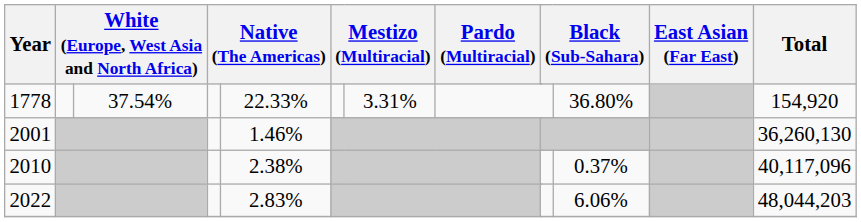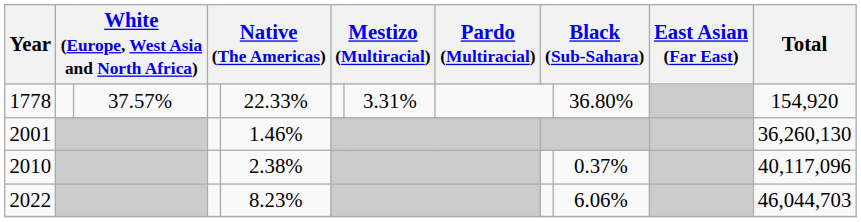 <table class="wikitable" style="text-align:center">
 <tr>
 <th colspan="1">Year</th>
 <th colspan=2><a href='#'>White</a><br><small>(<a href='#'>Europe</a>, <a href='#'>West Asia</a><br>and <a href='#'>North Africa</a>)</small></th>
 <th colspan=2><a href='#'>Native</a><br><small>(<a href='#'>The Americas</a>)</small></th>
 <th colspan=2><a href='#'>Mestizo</a><br><small>(<a href='#'>Multiracial</a>)</small></th>
 <th colspan=2><a href='#'>Pardo</a><br><small>(<a href='#'>Multiracial</a>)</small></th>
 <th colspan=2><a href='#'>Black</a><br><small>(<a href='#'>Sub-Sahara</a>)</small></th>
 <th colspan=2><a href='#'>East Asian</a><br><small>(<a href='#'>Far East</a>)</small></th>
 <th>Total</th>
 </tr>
 <tr>
 <td>1778</td>
 <td align=right></td>
-<td>37.54%</td>
+<td>37.57%</td>
 <td align=right></td>
 <td>22.33%</td>
 <td align=right></td>
 <td>3.31%</td>
 <td colspan="3"></td>
 <td colspan="1">36.80%</td>
 <td colspan="2" bgcolor="#CCCCCC"></td>
 <td> 154,920</td>
 </tr>
 <tr>
 <td>2001</td>
 <td colspan="2" bgcolor="#CCCCCC"></td>
 <td align=right></td>
 <td>1.46%</td>
 <td colspan="4" bgcolor="#CCCCCC"></td>
 <td colspan="2" bgcolor="#CCCCCC"></td>
 <td colspan="2" bgcolor="#CCCCCC"></td>
 <td> 36,260,130</td>
 </tr>
 <tr>
 <td>2010</td>
 <td colspan="2" bgcolor="#CCCCCC"></td>
 <td align=right></td>
 <td>2.38%</td>
 <td colspan="4" bgcolor="#CCCCCC"></td>
 <td align=right></td>
 <td>0.37%</td>
 <td colspan="2" bgcolor="#CCCCCC"></td>
 <td> 40,117,096</td>
 </tr>
 <tr>
 <td>2022</td>
 <td colspan="2" bgcolor="#CCCCCC"></td>
 <td align=right></td>
-<td>2.83%</td>
+<td>8.23%</td>
 <td colspan="4" bgcolor="#CCCCCC"></td>
 <td align=right></td>
 <td>6.06%</td>
 <td colspan="2" bgcolor="#CCCCCC"></td>
-<td> 48,044,203</td>
+<td> 46,044,703</td>
 </tr>
 <tr>
 </tr>
 </table>
